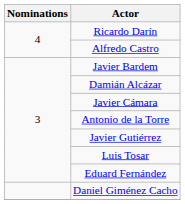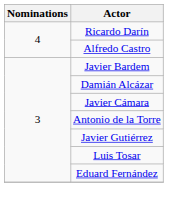 <table class="wikitable" rowspan=2 style="text-align: center;">
 <tr>
 <th scope="col" width="55">Nominations</th>
 <th scope="col" align="center">Actor</th>
 </tr>
 <tr>
 <td rowspan=2 style="text-align:center;">4</td>
 <td><a href='#'>Ricardo Darín</a></td>
 </tr>
 <tr>
 <td><a href='#'>Alfredo Castro</a></td>
 </tr>
 <tr>
 <td rowspan=7 style="text-align:center;">3</td>
 <td><a href='#'>Javier Bardem</a></td>
 </tr>
 <tr>
 <td><a href='#'>Damián Alcázar</a></td>
 </tr>
 <tr>
 <td><a href='#'>Javier Cámara</a></td>
 </tr>
 <tr>
 <td><a href='#'>Antonio de la Torre</a></td>
 </tr>
 <tr>
 <td><a href='#'>Javier Gutiérrez</a></td>
 </tr>
 <tr>
 <td><a href='#'>Luis Tosar</a></td>
 </tr>
 <tr>
 <td><a href='#'>Eduard Fernández</a></td>
 </tr>
 <tr>
-<td></td>
-<td><a href='#'>Daniel Giménez Cacho</a></td>
-</tr>
-<tr>
 </tr>
 </table>
